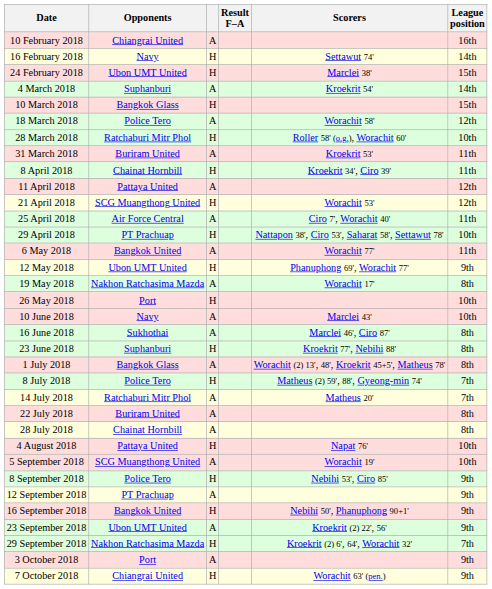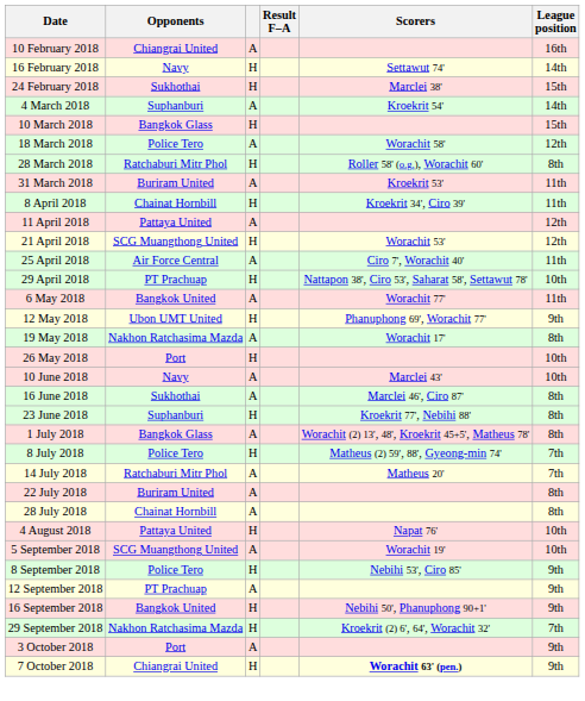 <table class="wikitable" style="text-align:center">
 <tr>
 <th>Date</th>
 <th>Opponents</th>
 <th></th>
 <th>Result<br>F–A</th>
 <th>Scorers</th>
 <th>League<br>position</th>
 </tr>
 <tr bgcolor="#ffdddd">
 <td nowrap>10 February 2018</td>
 <td nowrap><a href='#'>Chiangrai United</a></td>
 <td>A</td>
 <td nowrap></td>
 <td nowrap></td>
 <td nowrap>16th</td>
 </tr>
 <tr bgcolor="#ffffdd">
 <td nowrap>16 February 2018</td>
 <td nowrap><a href='#'>Navy</a></td>
 <td>H</td>
 <td nowrap></td>
 <td nowrap><a href='#'>Settawut</a> <small>74'</small></td>
 <td nowrap>14th</td>
 </tr>
 <tr bgcolor="#ffdddd">
 <td nowrap>24 February 2018</td>
-<td nowrap><a href='#'>Ubon UMT United</a></td>
+<td nowrap><a href='#'>Sukhothai</a></td>
 <td>H</td>
 <td nowrap></td>
 <td nowrap><a href='#'>Marclei</a> <small>38'</small></td>
 <td nowrap>15th</td>
 </tr>
 <tr bgcolor="#ddffdd">
 <td nowrap>4 March 2018</td>
 <td nowrap><a href='#'>Suphanburi</a></td>
 <td>A</td>
 <td nowrap></td>
 <td nowrap><a href='#'>Kroekrit</a> <small>54'</small></td>
 <td nowrap>14th</td>
 </tr>
 <tr bgcolor="#ffdddd">
 <td nowrap>10 March 2018</td>
 <td nowrap><a href='#'>Bangkok Glass</a></td>
 <td>H</td>
 <td nowrap></td>
 <td nowrap></td>
 <td nowrap>15th</td>
 </tr>
 <tr bgcolor="#ddffdd">
 <td nowrap>18 March 2018</td>
 <td nowrap><a href='#'>Police Tero</a></td>
 <td>A</td>
 <td nowrap></td>
 <td nowrap><a href='#'>Worachit</a> <small>58'</small></td>
 <td nowrap>12th</td>
 </tr>
 <tr bgcolor="#ddffdd">
 <td nowrap>28 March 2018</td>
 <td nowrap><a href='#'>Ratchaburi Mitr Phol</a></td>
 <td>H</td>
 <td nowrap></td>
 <td nowrap><a href='#'>Roller</a> <small>58' (<a href='#'>o.g.</a>)</small>, <a href='#'>Worachit</a> <small>60'</small></td>
-<td nowrap>10th</td>
+<td nowrap>8th</td>
 </tr>
 <tr bgcolor="#ffdddd">
 <td nowrap>31 March 2018</td>
 <td nowrap><a href='#'>Buriram United</a></td>
 <td>A</td>
 <td nowrap></td>
 <td nowrap><a href='#'>Kroekrit</a> <small>53'</small></td>
 <td nowrap>11th</td>
 </tr>
 <tr bgcolor="#ddffdd">
 <td nowrap>8 April 2018</td>
 <td nowrap><a href='#'>Chainat Hornbill</a></td>
 <td>H</td>
 <td nowrap></td>
 <td nowrap><a href='#'>Kroekrit</a> <small>34'</small>, <a href='#'>Ciro</a> <small>39'</small></td>
 <td nowrap>11th</td>
 </tr>
 <tr bgcolor="#ffdddd">
 <td nowrap>11 April 2018</td>
 <td nowrap><a href='#'>Pattaya United</a></td>
 <td>A</td>
 <td nowrap></td>
 <td nowrap></td>
 <td nowrap>12th</td>
 </tr>
 <tr bgcolor="#ffffdd">
 <td nowrap>21 April 2018</td>
 <td nowrap><a href='#'>SCG Muangthong United</a></td>
 <td>H</td>
 <td nowrap> </td>
 <td nowrap><a href='#'>Worachit</a> <small>53'</small></td>
 <td nowrap>12th</td>
 </tr>
 <tr bgcolor="#ddffdd">
 <td nowrap>25 April 2018</td>
 <td nowrap><a href='#'>Air Force Central</a></td>
 <td>A</td>
 <td nowrap></td>
 <td nowrap><a href='#'>Ciro</a> <small>7'</small>, <a href='#'>Worachit</a> <small>40'</small></td>
 <td nowrap>11th</td>
 </tr>
 <tr bgcolor="#ddffdd">
 <td nowrap>29 April 2018</td>
 <td nowrap><a href='#'>PT Prachuap</a></td>
 <td>H</td>
 <td nowrap></td>
 <td nowrap><a href='#'>Nattapon</a> <small>38'</small>, <a href='#'>Ciro</a> <small>53'</small>, <a href='#'>Saharat</a> <small>58'</small>, <a href='#'>Settawut</a> <small>78'</small></td>
 <td nowrap>10th</td>
 </tr>
 <tr bgcolor="#ffdddd">
 <td nowrap>6 May 2018</td>
 <td nowrap><a href='#'>Bangkok United</a></td>
 <td>A</td>
 <td nowrap> </td>
 <td nowrap><a href='#'>Worachit</a> <small>77'</small></td>
 <td nowrap>11th</td>
 </tr>
 <tr bgcolor="#ffffdd">
 <td nowrap>12 May 2018</td>
 <td nowrap><a href='#'>Ubon UMT United</a></td>
 <td>H</td>
 <td nowrap></td>
 <td nowrap><a href='#'>Phanuphong</a> <small>69'</small>, <a href='#'>Worachit</a> <small>77'</small></td>
 <td nowrap>9th</td>
 </tr>
 <tr bgcolor="#ddffdd">
 <td nowrap>19 May 2018</td>
 <td nowrap><a href='#'>Nakhon Ratchasima Mazda</a></td>
 <td>A</td>
 <td nowrap></td>
 <td nowrap><a href='#'>Worachit</a> <small>17'</small></td>
 <td nowrap>8th</td>
 </tr>
 <tr bgcolor="#ffdddd">
 <td nowrap>26 May 2018</td>
 <td nowrap><a href='#'>Port</a></td>
 <td>H</td>
 <td nowrap></td>
 <td nowrap></td>
 <td nowrap>10th</td>
 </tr>
 <tr bgcolor="#ffdddd">
 <td nowrap>10 June 2018</td>
 <td nowrap><a href='#'>Navy</a></td>
 <td>A</td>
 <td nowrap></td>
 <td nowrap><a href='#'>Marclei</a> <small>43'</small></td>
 <td nowrap>10th</td>
 </tr>
 <tr bgcolor="#ddffdd">
 <td nowrap>16 June 2018</td>
 <td nowrap><a href='#'>Sukhothai</a></td>
 <td>A</td>
 <td nowrap></td>
 <td nowrap><a href='#'>Marclei</a> <small>46'</small>, <a href='#'>Ciro</a> <small>87'</small></td>
 <td nowrap>8th</td>
 </tr>
 <tr bgcolor="#ddffdd">
 <td nowrap>23 June 2018</td>
 <td nowrap><a href='#'>Suphanburi</a></td>
 <td>H</td>
 <td nowrap></td>
 <td nowrap><a href='#'>Kroekrit</a> <small>77'</small>, <a href='#'>Nebihi</a> <small>88'</small></td>
 <td nowrap>8th</td>
 </tr>
 <tr bgcolor="#ffdddd">
 <td nowrap>1 July 2018</td>
 <td nowrap><a href='#'>Bangkok Glass</a></td>
 <td>A</td>
 <td nowrap></td>
 <td nowrap><a href='#'>Worachit</a> <small>(2) 13'</small>, <small>48'</small>, <a href='#'>Kroekrit</a> <small>45+5'</small>, <a href='#'>Matheus</a> <small>78'</small></td>
 <td nowrap>8th</td>
 </tr>
 <tr bgcolor="#ddffdd">
 <td nowrap>8 July 2018</td>
 <td nowrap><a href='#'>Police Tero</a></td>
 <td>H</td>
 <td nowrap></td>
 <td nowrap><a href='#'>Matheus</a> <small>(2) 59'</small>, <small>88'</small>, <a href='#'>Gyeong-min</a> <small>74'</small></td>
 <td nowrap>7th</td>
 </tr>
 <tr bgcolor="#ffffdd">
 <td nowrap>14 July 2018</td>
 <td nowrap><a href='#'>Ratchaburi Mitr Phol</a></td>
 <td>A</td>
 <td nowrap></td>
 <td nowrap><a href='#'>Matheus</a> <small>20'</small></td>
 <td nowrap>7th</td>
 </tr>
 <tr bgcolor="#ffdddd">
 <td nowrap>22 July 2018</td>
 <td nowrap><a href='#'>Buriram United</a></td>
 <td>A</td>
 <td nowrap></td>
 <td nowrap></td>
 <td nowrap>8th</td>
 </tr>
 <tr bgcolor="#ffffdd">
 <td nowrap>28 July 2018</td>
 <td nowrap><a href='#'>Chainat Hornbill</a></td>
 <td>A</td>
 <td nowrap></td>
 <td nowrap></td>
 <td nowrap>8th</td>
 </tr>
 <tr bgcolor="#ffdddd">
 <td nowrap>4 August 2018</td>
 <td nowrap><a href='#'>Pattaya United</a></td>
 <td>H</td>
 <td nowrap></td>
 <td nowrap><a href='#'>Napat</a> <small>76'</small></td>
 <td nowrap>10th</td>
 </tr>
 <tr bgcolor="#ffdddd">
 <td nowrap>5 September 2018</td>
 <td nowrap><a href='#'>SCG Muangthong United</a></td>
 <td>A</td>
 <td nowrap> </td>
 <td nowrap><a href='#'>Worachit</a> <small>19'</small></td>
 <td nowrap>10th</td>
 </tr>
 <tr bgcolor="#ddffdd">
 <td nowrap>8 September 2018</td>
 <td nowrap><a href='#'>Police Tero</a></td>
 <td>H</td>
 <td nowrap></td>
 <td nowrap><a href='#'>Nebihi</a> <small>53'</small>, <a href='#'>Ciro</a> <small>85'</small></td>
 <td nowrap>9th</td>
 </tr>
 <tr bgcolor="#ffffdd">
 <td nowrap>12 September 2018</td>
 <td nowrap><a href='#'>PT Prachuap</a></td>
 <td>A</td>
 <td nowrap></td>
 <td nowrap></td>
 <td nowrap>9th</td>
 </tr>
 <tr bgcolor="#ffdddd">
 <td nowrap>16 September 2018</td>
 <td nowrap><a href='#'>Bangkok United</a></td>
 <td>H</td>
 <td nowrap> </td>
 <td nowrap><a href='#'>Nebihi</a> <small>50'</small>, <a href='#'>Phanuphong</a> <small>90+1'</small></td>
 <td nowrap>9th</td>
 </tr>
 <tr bgcolor="#ddffdd">
-<td nowrap>23 September 2018</td>
-<td nowrap><a href='#'>Ubon UMT United</a></td>
-<td>A</td>
-<td nowrap></td>
-<td nowrap><a href='#'>Kroekrit</a> <small>(2) 22'</small>, <small>56'</small></td>
-<td nowrap>9th</td>
-</tr>
-<tr bgcolor="#ddffdd">
 <td nowrap>29 September 2018</td>
 <td nowrap><a href='#'>Nakhon Ratchasima Mazda</a></td>
 <td>H</td>
 <td nowrap></td>
 <td nowrap><a href='#'>Kroekrit</a> <small>(2) 6'</small>, <small>64'</small>, <a href='#'>Worachit</a> <small>32'</small></td>
 <td nowrap>7th</td>
 </tr>
 <tr bgcolor="#ffdddd">
 <td nowrap>3 October 2018</td>
 <td nowrap><a href='#'>Port</a></td>
 <td>A</td>
 <td nowrap></td>
 <td nowrap></td>
 <td nowrap>9th</td>
 </tr>
 <tr bgcolor="#ffffdd">
 <td nowrap>7 October 2018</td>
 <td nowrap><a href='#'>Chiangrai United</a></td>
 <td>H</td>
 <td nowrap></td>
-<td nowrap><a href='#'>Worachit</a> <small>63' (<a href='#'>pen.</a>)</small></td>
+<td nowrap><strong><a href='#'>Worachit</a> <small>63' (<a href='#'>pen.</a>)</small></strong></td>
 <td nowrap>9th</td>
 </tr>
 </table>
